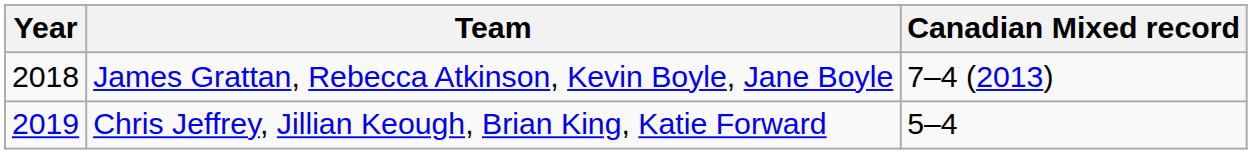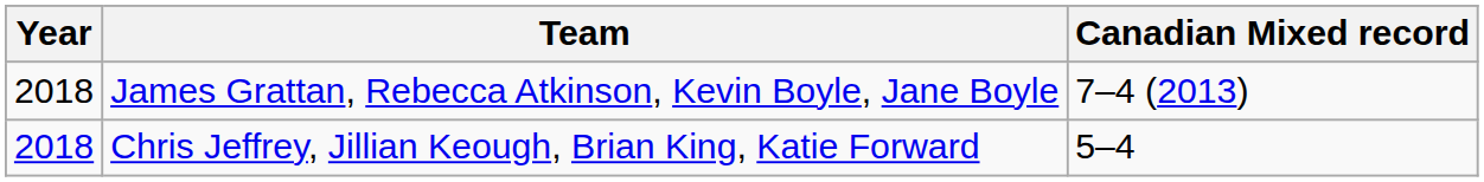 <table class="wikitable">
 <tr>
 <th>Year</th>
 <th>Team</th>
 <th>Canadian Mixed record</th>
 </tr>
 <tr>
 <td>2018</td>
 <td><a href='#'>James Grattan</a>, <a href='#'>Rebecca Atkinson</a>, <a href='#'>Kevin Boyle</a>, <a href='#'>Jane  Boyle</a></td>
 <td>7–4 (<a href='#'>2013</a>)</td>
 </tr>
 <tr>
-<td><a href='#'>2019</a></td>
+<td><a href='#'>2018</a></td>
 <td><a href='#'>Chris Jeffrey</a>, <a href='#'>Jillian Keough</a>, <a href='#'>Brian King</a>, <a href='#'>Katie Forward</a></td>
 <td>5–4</td>
 </tr>
 </table>
